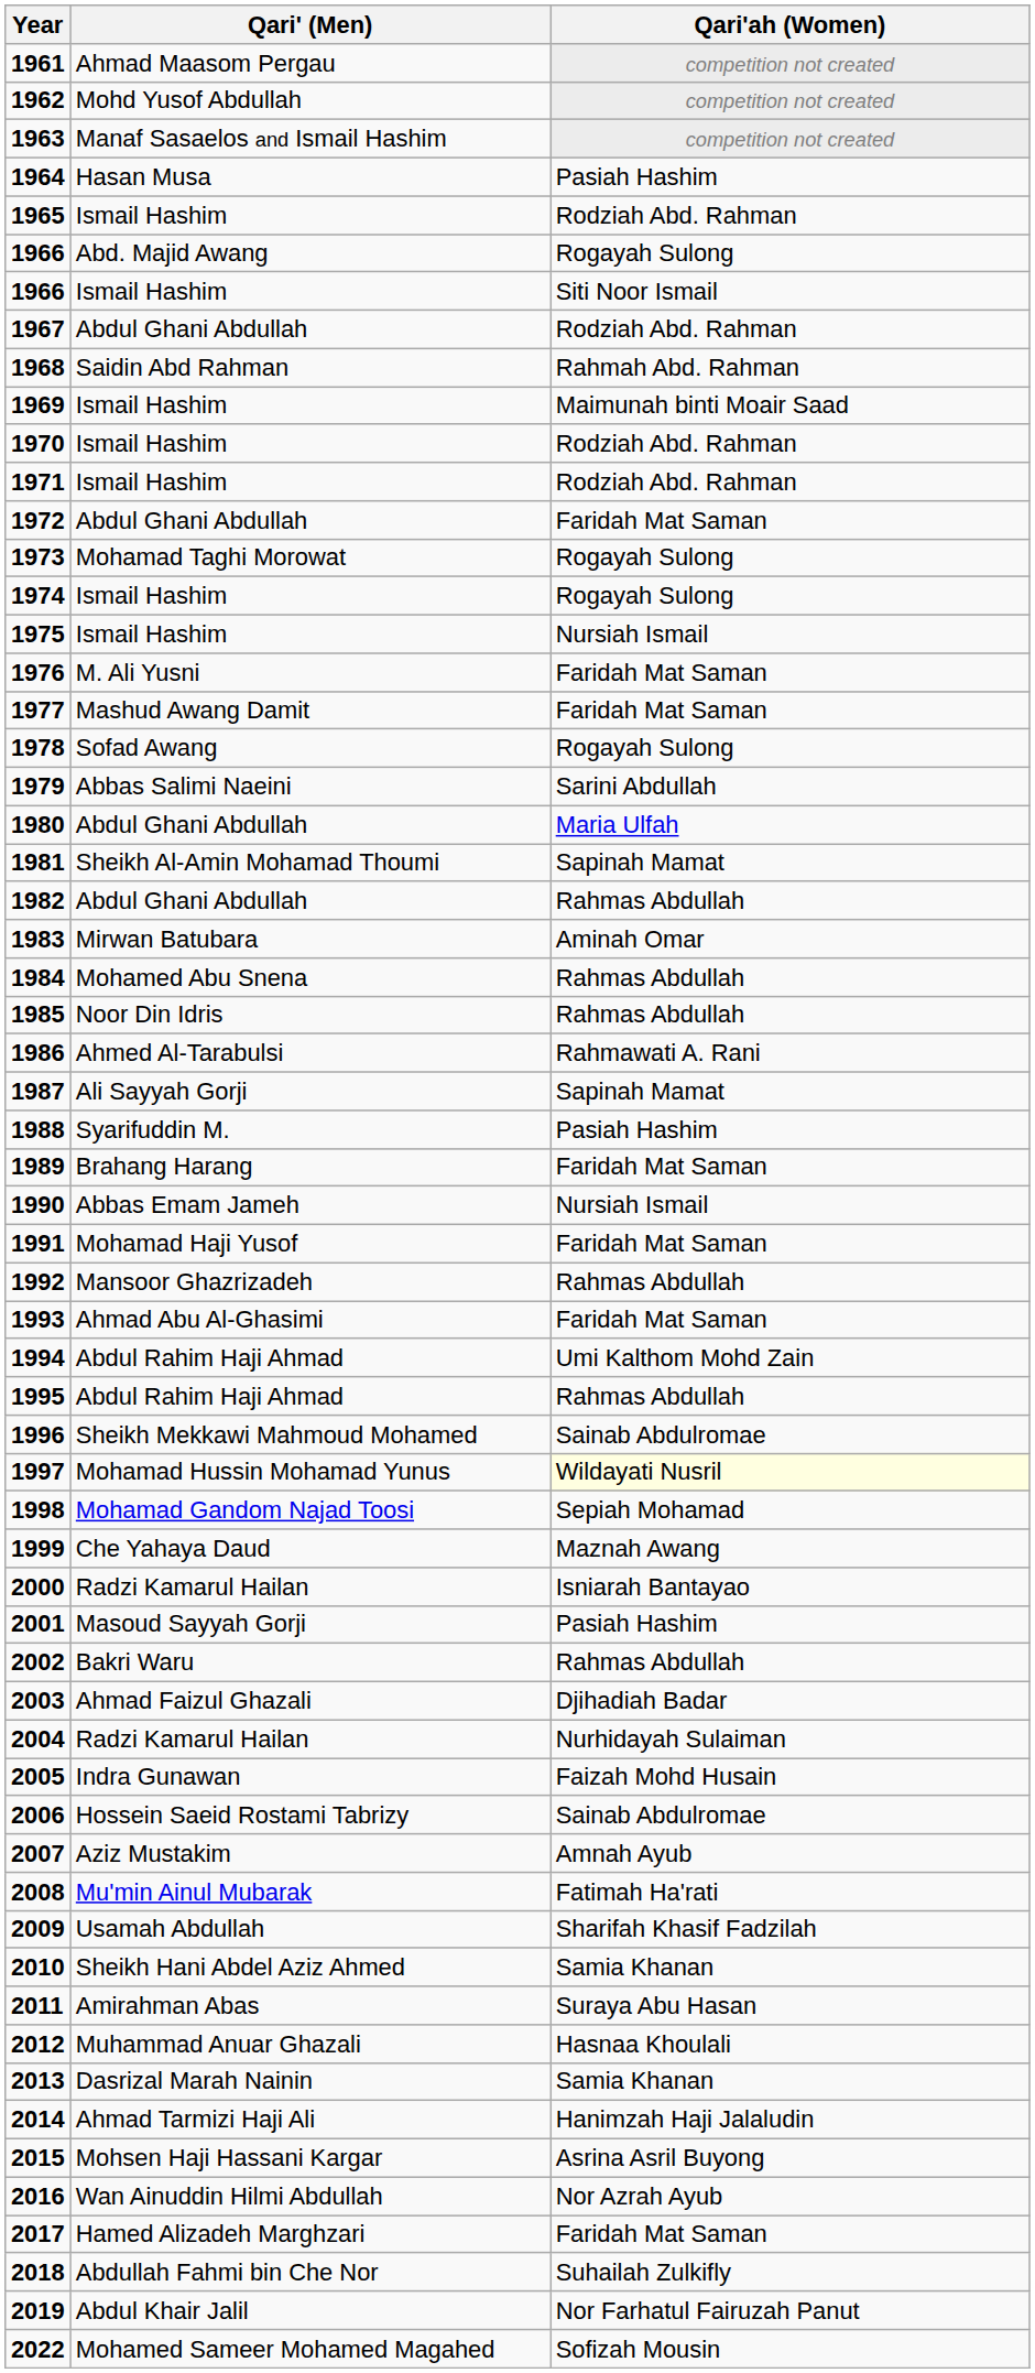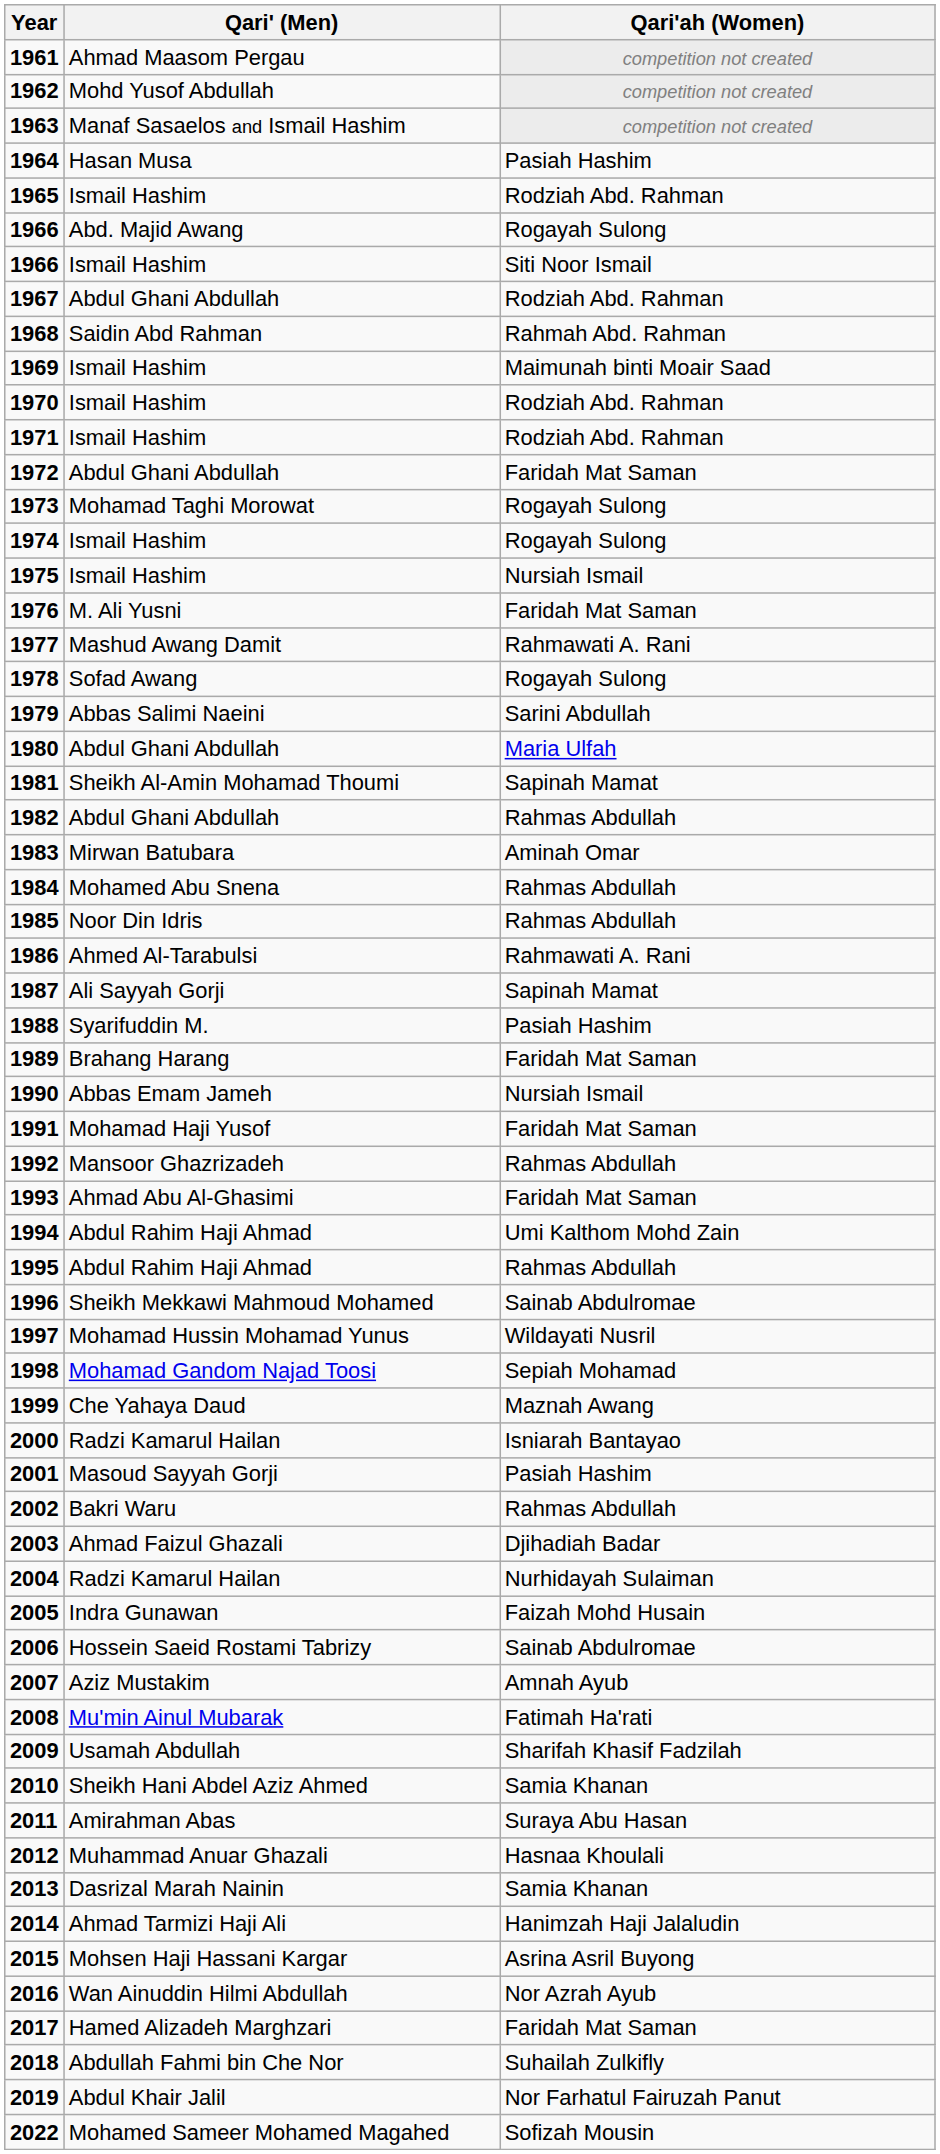 <table class="wikitable sortable mw-collapsible" style="font-size: 90%;">
 <tr>
 <th>Year</th>
 <th width=280>Qari' (Men)</th>
 <th width=280>Qari'ah (Women)</th>
 </tr>
 <tr>
 <td><strong>1961</strong></td>
 <td> Ahmad Maasom Pergau</td>
 <td style="background: #ececec; color: grey; text-align: center" class="table-na"><small><em>competition not created</em></small></td>
 </tr>
 <tr>
 <td><strong>1962</strong></td>
 <td> Mohd Yusof Abdullah</td>
 <td style="background: #ececec; color: grey; text-align: center" class="table-na"><small><em>competition not created</em></small></td>
 </tr>
 <tr>
 <td><strong>1963</strong></td>
 <td> Manaf Sasaelos <small>and</small>  Ismail Hashim</td>
 <td style="background: #ececec; color: grey; text-align: center" class="table-na"><small><em>competition not created</em></small></td>
 </tr>
 <tr>
 <td><strong>1964</strong></td>
 <td> Hasan Musa</td>
 <td> Pasiah Hashim</td>
 </tr>
 <tr>
 <td><strong>1965</strong></td>
 <td> Ismail Hashim</td>
 <td> Rodziah Abd. Rahman</td>
 </tr>
 <tr>
 <td><strong>1966</strong></td>
 <td> Abd. Majid Awang</td>
 <td> Rogayah Sulong</td>
 </tr>
 <tr>
 <td><strong>1966</strong></td>
 <td> Ismail Hashim</td>
 <td> Siti Noor Ismail</td>
 </tr>
 <tr>
 <td><strong>1967</strong></td>
 <td> Abdul Ghani Abdullah</td>
 <td> Rodziah Abd. Rahman</td>
 </tr>
 <tr>
 <td><strong>1968</strong></td>
 <td> Saidin Abd Rahman</td>
 <td> Rahmah Abd. Rahman</td>
 </tr>
 <tr>
 <td><strong>1969</strong></td>
 <td> Ismail Hashim</td>
 <td> Maimunah binti Moair Saad</td>
 </tr>
 <tr>
 <td><strong>1970</strong></td>
 <td> Ismail Hashim</td>
 <td> Rodziah Abd. Rahman</td>
 </tr>
 <tr>
 <td><strong>1971</strong></td>
 <td> Ismail Hashim</td>
 <td> Rodziah Abd. Rahman</td>
 </tr>
 <tr>
 <td><strong>1972</strong></td>
 <td> Abdul Ghani Abdullah</td>
 <td> Faridah Mat Saman</td>
 </tr>
 <tr>
 <td><strong>1973</strong></td>
 <td> Mohamad Taghi Morowat</td>
 <td> Rogayah Sulong</td>
 </tr>
 <tr>
 <td><strong>1974</strong></td>
 <td> Ismail Hashim</td>
 <td> Rogayah Sulong</td>
 </tr>
 <tr>
 <td><strong>1975</strong></td>
 <td> Ismail Hashim</td>
 <td> Nursiah Ismail</td>
 </tr>
 <tr>
 <td><strong>1976</strong></td>
 <td> M. Ali Yusni</td>
 <td> Faridah Mat Saman</td>
 </tr>
 <tr>
 <td><strong>1977</strong></td>
 <td> Mashud Awang Damit</td>
-<td> Faridah Mat Saman</td>
+<td> Rahmawati A. Rani</td>
 </tr>
 <tr>
 <td><strong>1978</strong></td>
 <td> Sofad Awang</td>
 <td> Rogayah Sulong</td>
 </tr>
 <tr>
 <td><strong>1979</strong></td>
 <td> Abbas Salimi Naeini</td>
 <td> Sarini Abdullah</td>
 </tr>
 <tr>
 <td><strong>1980</strong></td>
 <td> Abdul Ghani Abdullah</td>
 <td> <a href='#'>Maria Ulfah</a></td>
 </tr>
 <tr>
 <td><strong>1981</strong></td>
 <td> Sheikh Al-Amin Mohamad Thoumi</td>
 <td> Sapinah Mamat</td>
 </tr>
 <tr>
 <td><strong>1982</strong></td>
 <td> Abdul Ghani Abdullah</td>
 <td> Rahmas Abdullah</td>
 </tr>
 <tr>
 <td><strong>1983</strong></td>
 <td> Mirwan Batubara</td>
 <td> Aminah Omar</td>
 </tr>
 <tr>
 <td><strong>1984</strong></td>
 <td> Mohamed Abu Snena</td>
 <td> Rahmas Abdullah</td>
 </tr>
 <tr>
 <td><strong>1985</strong></td>
 <td> Noor Din Idris</td>
 <td> Rahmas Abdullah</td>
 </tr>
 <tr>
 <td><strong>1986</strong></td>
 <td> Ahmed Al-Tarabulsi</td>
 <td> Rahmawati A. Rani</td>
 </tr>
 <tr>
 <td><strong>1987</strong></td>
 <td> Ali Sayyah Gorji</td>
 <td> Sapinah Mamat</td>
 </tr>
 <tr>
 <td><strong>1988</strong></td>
 <td> Syarifuddin M.</td>
 <td> Pasiah Hashim</td>
 </tr>
 <tr>
 <td><strong>1989</strong></td>
 <td> Brahang Harang</td>
 <td> Faridah Mat Saman</td>
 </tr>
 <tr>
 <td><strong>1990</strong></td>
 <td> Abbas Emam Jameh</td>
 <td> Nursiah Ismail</td>
 </tr>
 <tr>
 <td><strong>1991</strong></td>
 <td> Mohamad Haji Yusof</td>
 <td> Faridah Mat Saman</td>
 </tr>
 <tr>
 <td><strong>1992</strong></td>
 <td> Mansoor Ghazrizadeh</td>
 <td> Rahmas Abdullah</td>
 </tr>
 <tr>
 <td><strong>1993</strong></td>
 <td> Ahmad Abu Al-Ghasimi</td>
 <td> Faridah Mat Saman</td>
 </tr>
 <tr>
 <td><strong>1994</strong></td>
 <td> Abdul Rahim Haji Ahmad</td>
 <td> Umi Kalthom Mohd Zain</td>
 </tr>
 <tr>
 <td><strong>1995</strong></td>
 <td> Abdul Rahim Haji Ahmad</td>
 <td> Rahmas Abdullah</td>
 </tr>
 <tr>
 <td><strong>1996</strong></td>
 <td> Sheikh Mekkawi Mahmoud Mohamed</td>
 <td> Sainab Abdulromae</td>
 </tr>
 <tr>
 <td><strong>1997</strong></td>
 <td> Mohamad Hussin Mohamad Yunus</td>
-<td style="background: lightyellow;"> Wildayati Nusril</td>
+<td> Wildayati Nusril</td>
 </tr>
 <tr>
 <td><strong>1998</strong></td>
 <td> <a href='#'>Mohamad Gandom Najad Toosi</a></td>
 <td> Sepiah Mohamad</td>
 </tr>
 <tr>
 <td><strong>1999</strong></td>
 <td> Che Yahaya Daud</td>
 <td> Maznah Awang</td>
 </tr>
 <tr>
 <td><strong>2000</strong></td>
 <td> Radzi Kamarul Hailan</td>
 <td> Isniarah Bantayao</td>
 </tr>
 <tr>
 <td><strong>2001</strong></td>
 <td> Masoud Sayyah Gorji</td>
 <td> Pasiah Hashim</td>
 </tr>
 <tr>
 <td><strong>2002</strong></td>
 <td> Bakri Waru</td>
 <td> Rahmas Abdullah</td>
 </tr>
 <tr>
 <td><strong>2003</strong></td>
 <td> Ahmad Faizul Ghazali</td>
 <td> Djihadiah Badar</td>
 </tr>
 <tr>
 <td><strong>2004</strong></td>
 <td> Radzi Kamarul Hailan</td>
 <td> Nurhidayah Sulaiman</td>
 </tr>
 <tr>
 <td><strong>2005</strong></td>
 <td> Indra Gunawan</td>
 <td> Faizah Mohd Husain</td>
 </tr>
 <tr>
 <td><strong>2006</strong></td>
 <td> Hossein Saeid Rostami Tabrizy</td>
 <td> Sainab Abdulromae</td>
 </tr>
 <tr>
 <td><strong>2007</strong></td>
 <td> Aziz Mustakim</td>
 <td> Amnah Ayub</td>
 </tr>
 <tr>
 <td><strong>2008</strong></td>
 <td> <a href='#'>Mu'min Ainul Mubarak</a></td>
 <td> Fatimah Ha'rati</td>
 </tr>
 <tr>
 <td><strong>2009</strong></td>
 <td> Usamah Abdullah</td>
 <td> Sharifah Khasif Fadzilah</td>
 </tr>
 <tr>
 <td><strong>2010</strong></td>
 <td> Sheikh Hani Abdel Aziz Ahmed</td>
 <td> Samia Khanan</td>
 </tr>
 <tr>
 <td><strong>2011</strong></td>
 <td> Amirahman Abas</td>
 <td> Suraya Abu Hasan</td>
 </tr>
 <tr>
 <td><strong>2012</strong></td>
 <td> Muhammad Anuar Ghazali</td>
 <td> Hasnaa Khoulali</td>
 </tr>
 <tr>
 <td><strong>2013</strong></td>
 <td> Dasrizal Marah Nainin</td>
 <td> Samia Khanan</td>
 </tr>
 <tr>
 <td><strong>2014</strong></td>
 <td> Ahmad Tarmizi Haji Ali</td>
 <td> Hanimzah Haji Jalaludin</td>
 </tr>
 <tr>
 <td><strong>2015</strong></td>
 <td> Mohsen Haji Hassani Kargar</td>
 <td> Asrina Asril Buyong</td>
 </tr>
 <tr>
 <td><strong>2016</strong></td>
 <td> Wan Ainuddin Hilmi Abdullah</td>
 <td> Nor Azrah Ayub</td>
 </tr>
 <tr>
 <td><strong>2017</strong></td>
 <td> Hamed Alizadeh Marghzari</td>
 <td> Faridah Mat Saman</td>
 </tr>
 <tr>
 <td><strong>2018</strong></td>
 <td> Abdullah Fahmi bin Che Nor</td>
 <td> Suhailah Zulkifly</td>
 </tr>
 <tr>
 <td><strong>2019</strong></td>
 <td> Abdul Khair Jalil</td>
 <td> Nor Farhatul Fairuzah Panut</td>
 </tr>
 <tr>
 <td><strong>2022</strong></td>
 <td> Mohamed Sameer Mohamed Magahed</td>
 <td> Sofizah Mousin</td>
 </tr>
 </table>
